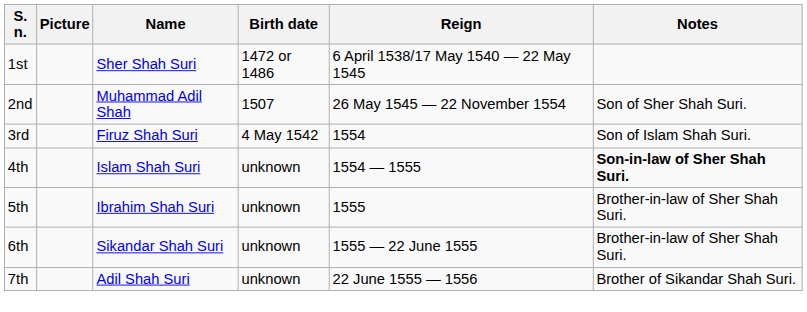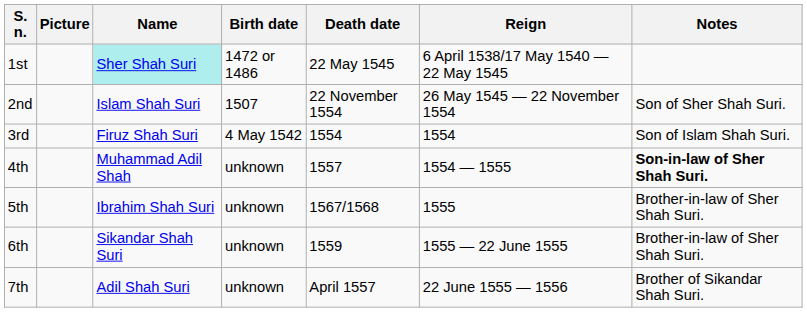 <table class=wikitable>
 <tr>
 <th width="4%" bgcolor="#CEDFF2">S. n.</th>
 <th bgcolor="#CEDFF2">Picture</th>
 <th bgcolor="#CEDFF2">Name</th>
 <th bgcolor="#CEDFF2">Birth date</th>
+<th bgcolor="#CEDFF2">Death date</th>
 <th bgcolor="#CEDFF2">Reign</th>
 <th bgcolor="#CEDFF2">Notes</th>
 </tr>
 <tr>
 <td>1st</td>
 <td></td>
-<td><a href='#'>Sher Shah Suri</a></td>
+<td style="background: paleturquoise;"><a href='#'>Sher Shah Suri</a></td>
 <td>1472 or 1486</td>
+<td>22 May 1545</td>
 <td>6 April 1538/17 May 1540 — 22 May 1545</td>
 <td></td>
 </tr>
 <tr>
 <td>2nd</td>
 <td></td>
-<td><a href='#'>Muhammad Adil Shah</a></td>
+<td><a href='#'>Islam Shah Suri</a></td>
 <td>1507</td>
+<td>22 November 1554</td>
 <td>26 May 1545 — 22 November 1554</td>
 <td>Son of Sher Shah Suri.</td>
 </tr>
 <tr>
 <td>3rd</td>
 <td></td>
 <td><a href='#'>Firuz Shah Suri</a></td>
 <td>4 May 1542</td>
 <td>1554</td>
+<td>1554</td>
 <td>Son of Islam Shah Suri.</td>
 </tr>
 <tr>
 <td>4th</td>
 <td></td>
-<td><a href='#'>Islam Shah Suri</a></td>
+<td><a href='#'>Muhammad Adil Shah</a></td>
 <td>unknown</td>
+<td>1557</td>
 <td>1554 — 1555</td>
 <td><strong>Son-in-law of Sher Shah Suri.</strong></td>
 </tr>
 <tr>
 <td>5th</td>
 <td></td>
 <td><a href='#'>Ibrahim Shah Suri</a></td>
 <td>unknown</td>
+<td>1567/1568</td>
 <td>1555</td>
 <td>Brother-in-law of Sher Shah Suri.</td>
 </tr>
 <tr>
 <td>6th</td>
 <td></td>
 <td><a href='#'>Sikandar Shah Suri</a></td>
 <td>unknown</td>
+<td>1559</td>
 <td>1555 — 22 June 1555</td>
 <td>Brother-in-law of Sher Shah Suri.</td>
 </tr>
 <tr>
 <td>7th</td>
 <td></td>
 <td><a href='#'>Adil Shah Suri</a></td>
 <td>unknown</td>
+<td>April 1557</td>
 <td>22 June 1555 — 1556</td>
 <td>Brother of Sikandar Shah Suri.</td>
 </tr>
 </table>
